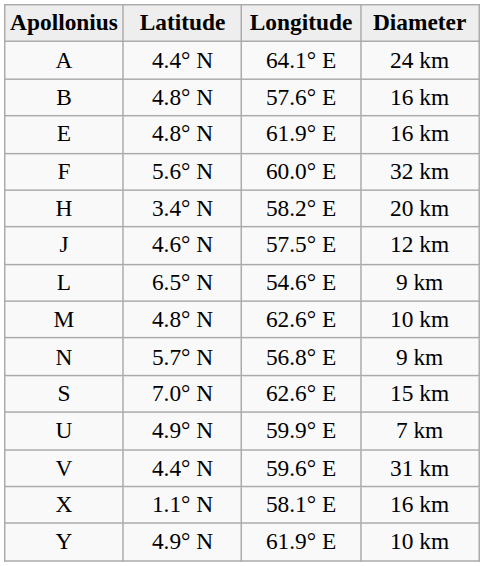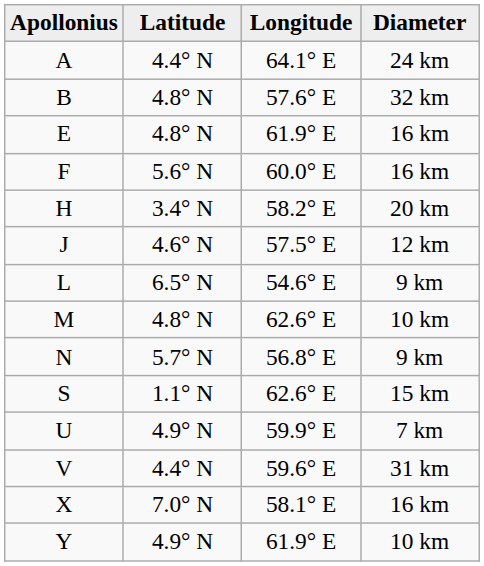 <table class="wikitable">
 <tr>
 <th width="25%" style="background:#eeeeee;">Apollonius</th>
 <th width="25%" style="background:#eeeeee;">Latitude</th>
 <th width="25%" style="background:#eeeeee;">Longitude</th>
 <th width="25%" style="background:#eeeeee;">Diameter</th>
 </tr>
 <tr>
 <td align="center">A</td>
 <td align="center">4.4° N</td>
 <td align="center">64.1° E</td>
 <td align="center">24 km</td>
 </tr>
 <tr>
 <td align="center">B</td>
 <td align="center">4.8° N</td>
 <td align="center">57.6° E</td>
-<td align="center">16 km</td>
+<td align="center">32 km</td>
 </tr>
 <tr>
 <td align="center">E</td>
 <td align="center">4.8° N</td>
 <td align="center">61.9° E</td>
 <td align="center">16 km</td>
 </tr>
 <tr>
 <td align="center">F</td>
 <td align="center">5.6° N</td>
 <td align="center">60.0° E</td>
-<td align="center">32 km</td>
+<td align="center">16 km</td>
 </tr>
 <tr>
 <td align="center">H</td>
 <td align="center">3.4° N</td>
 <td align="center">58.2° E</td>
 <td align="center">20 km</td>
 </tr>
 <tr>
 <td align="center">J</td>
 <td align="center">4.6° N</td>
 <td align="center">57.5° E</td>
 <td align="center">12 km</td>
 </tr>
 <tr>
 <td align="center">L</td>
 <td align="center">6.5° N</td>
 <td align="center">54.6° E</td>
 <td align="center">9 km</td>
 </tr>
 <tr>
 <td align="center">M</td>
 <td align="center">4.8° N</td>
 <td align="center">62.6° E</td>
 <td align="center">10 km</td>
 </tr>
 <tr>
 <td align="center">N</td>
 <td align="center">5.7° N</td>
 <td align="center">56.8° E</td>
 <td align="center">9 km</td>
 </tr>
 <tr>
 <td align="center">S</td>
-<td align="center">7.0° N</td>
+<td align="center">1.1° N</td>
 <td align="center">62.6° E</td>
 <td align="center">15 km</td>
 </tr>
 <tr>
 <td align="center">U</td>
 <td align="center">4.9° N</td>
 <td align="center">59.9° E</td>
 <td align="center">7 km</td>
 </tr>
 <tr>
 <td align="center">V</td>
 <td align="center">4.4° N</td>
 <td align="center">59.6° E</td>
 <td align="center">31 km</td>
 </tr>
 <tr>
 <td align="center">X</td>
-<td align="center">1.1° N</td>
+<td align="center">7.0° N</td>
 <td align="center">58.1° E</td>
 <td align="center">16 km</td>
 </tr>
 <tr>
 <td align="center">Y</td>
 <td align="center">4.9° N</td>
 <td align="center">61.9° E</td>
 <td align="center">10 km</td>
 </tr>
 </table>
